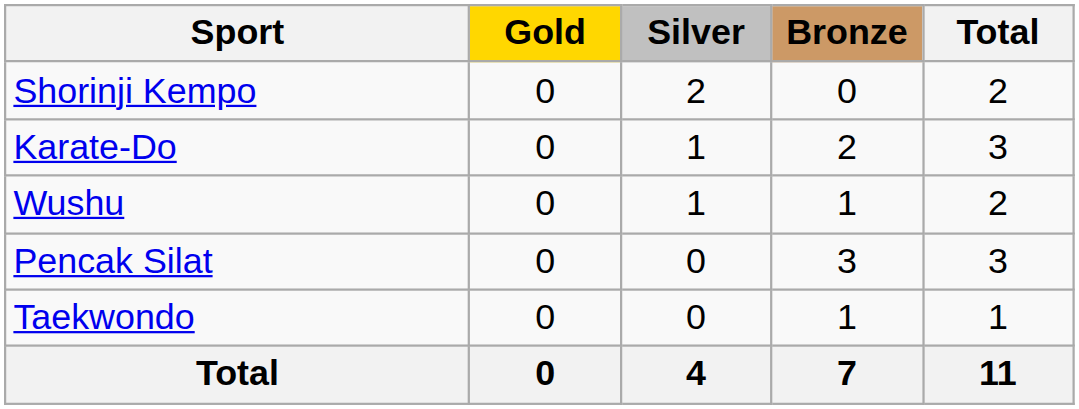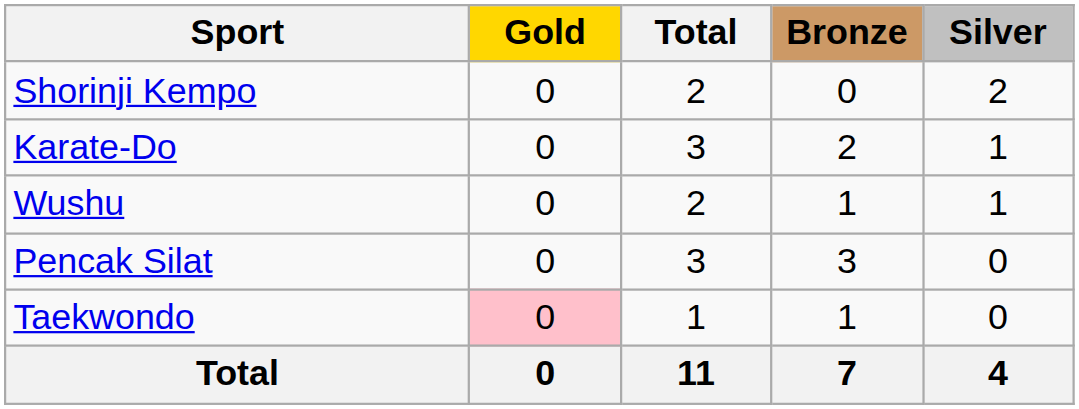 <table class="wikitable" style="text-align:center;">
 <tr>
 <th width=200>Sport</th>
 <td bgcolor=gold width=60><strong>Gold</strong></td>
+<th width=60>Total</th>
+<td bgcolor=#cc9966 width=60><strong>Bronze</strong></td>
 <td bgcolor=silver width=60><strong>Silver</strong></td>
-<td bgcolor=#cc9966 width=60><strong>Bronze</strong></td>
-<th width=60>Total</th>
 </tr>
 <tr>
 <td align=left><a href='#'>Shorinji Kempo</a></td>
 <td>0</td>
 <td>2</td>
 <td>0</td>
 <td>2</td>
 </tr>
 <tr>
 <td align=left><a href='#'>Karate-Do</a></td>
 <td>0</td>
+<td>3</td>
+<td>2</td>
 <td>1</td>
-<td>2</td>
-<td>3</td>
 </tr>
 <tr>
 <td align=left><a href='#'>Wushu</a></td>
 <td>0</td>
+<td>2</td>
 <td>1</td>
 <td>1</td>
-<td>2</td>
 </tr>
 <tr>
 <td align=left><a href='#'>Pencak Silat</a></td>
 <td>0</td>
-<td>0</td>
 <td>3</td>
 <td>3</td>
+<td>0</td>
 </tr>
 <tr>
 <td align=left><a href='#'>Taekwondo</a></td>
-<td>0</td>
-<td>0</td>
+<td style="background: pink;">0</td>
 <td>1</td>
 <td>1</td>
+<td>0</td>
 </tr>
 <tr>
 <th>Total</th>
 <th>0</th>
+<th>11</th>
+<th>7</th>
 <th>4</th>
-<th>7</th>
-<th>11</th>
 </tr>
 </table>
